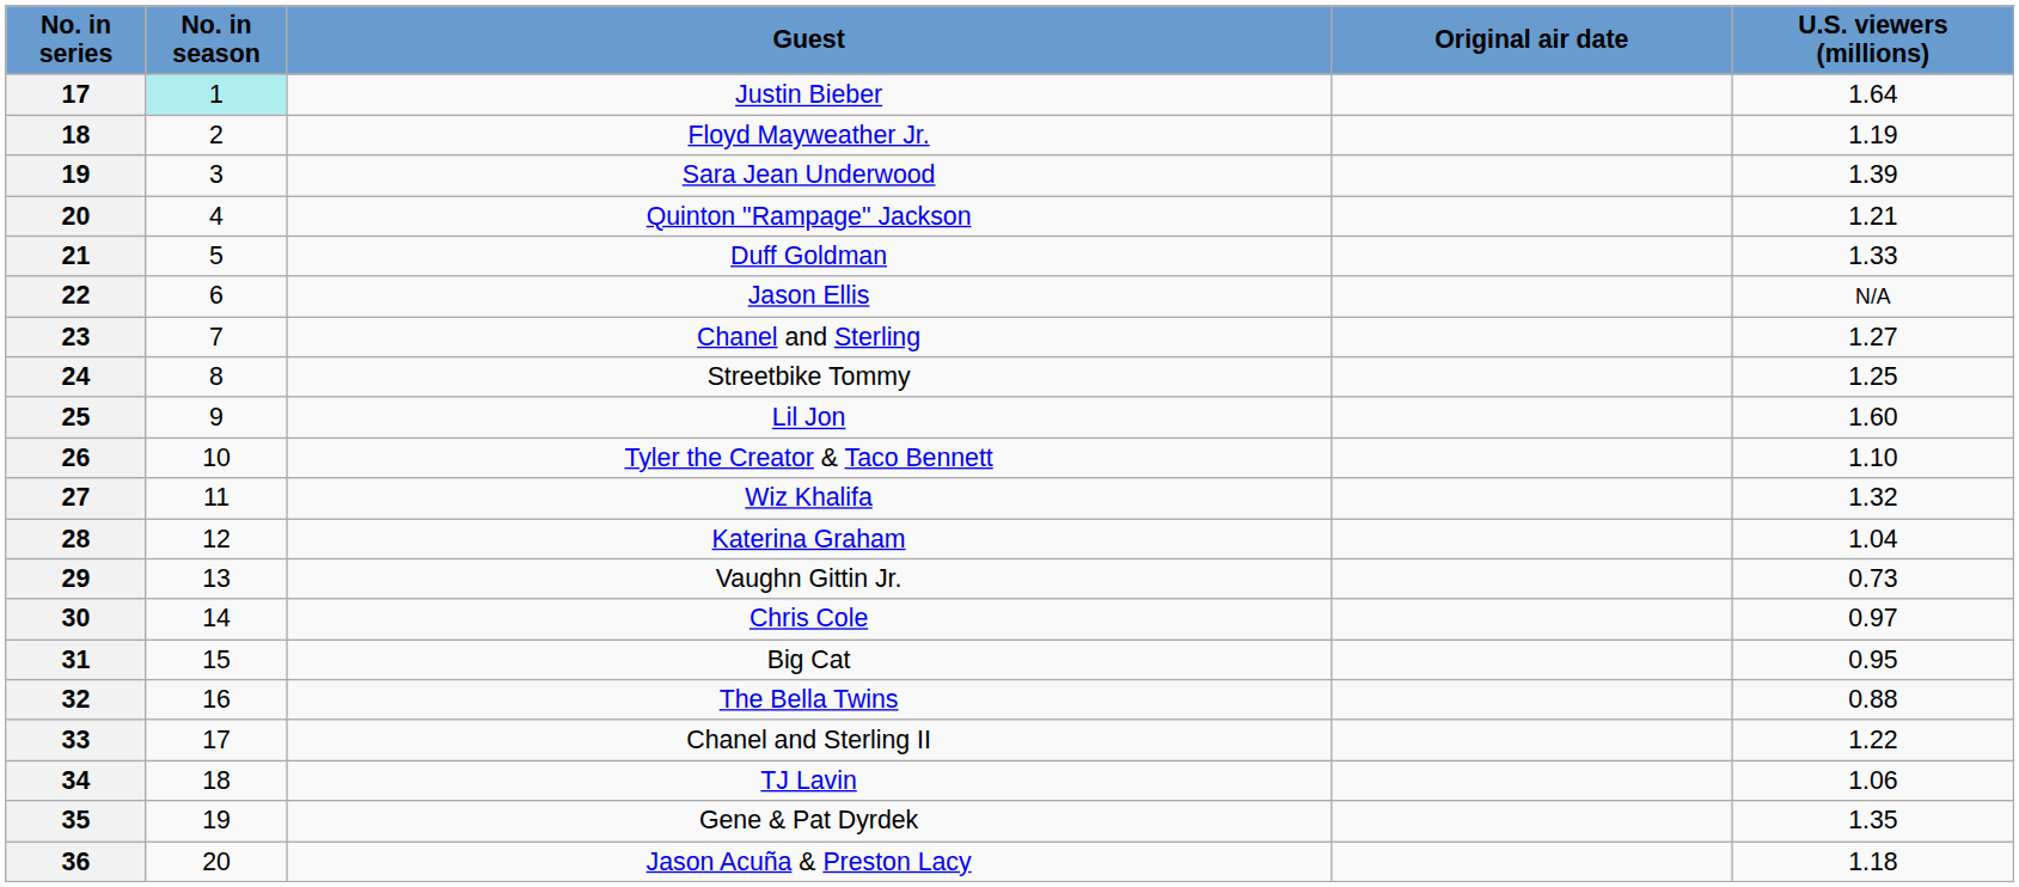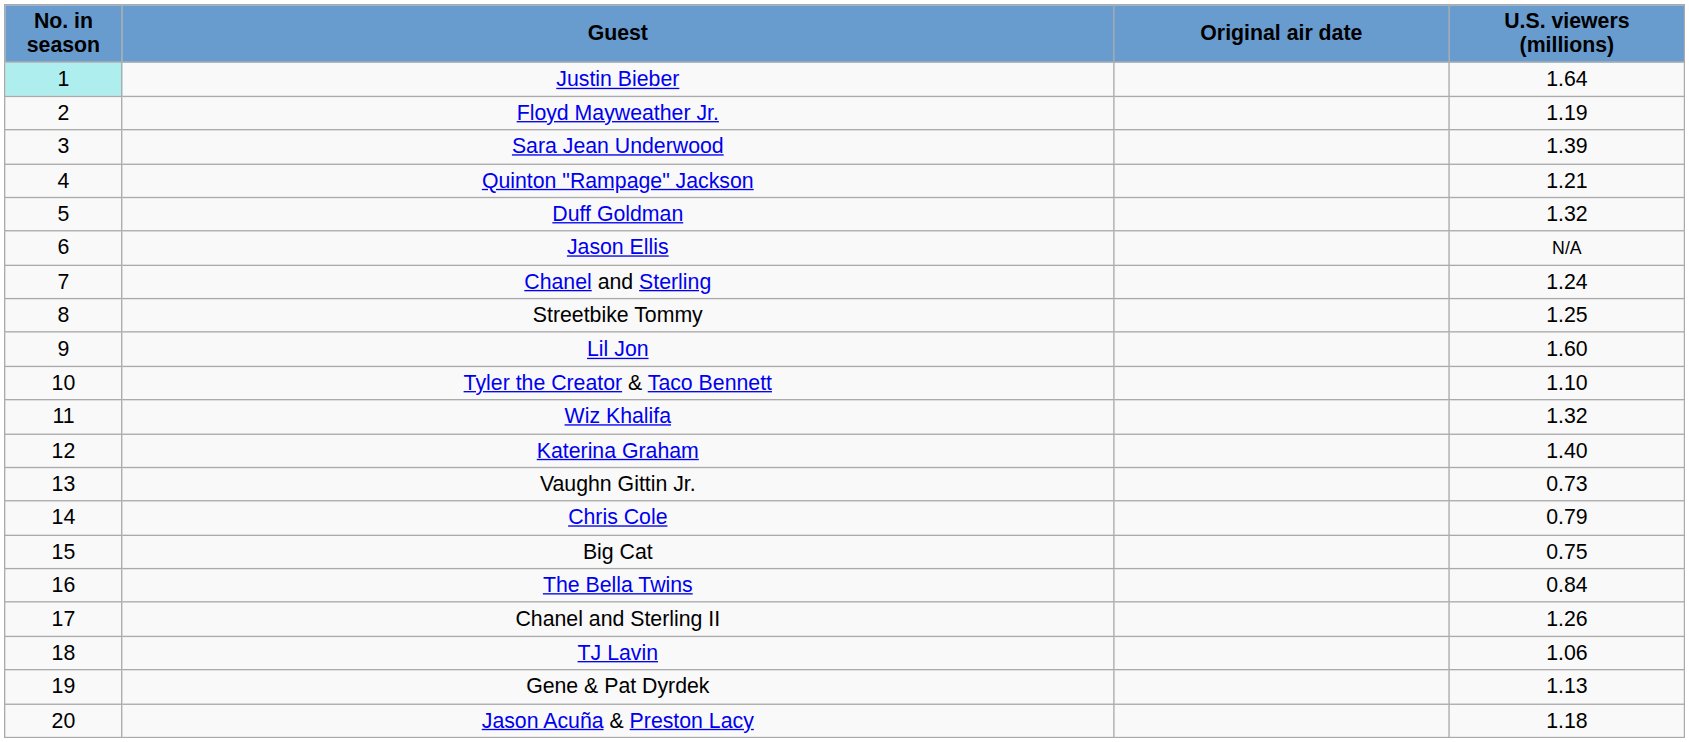 <table class="wikitable plainrowheaders" style="width:100%; text-align: center">
 <tr>
-<th scope="col" style="background-color: #689CCF; color: #000000;" width=7%>No. in<br>series</th>
 <th scope="col" style="background-color: #689CCF; color: #000000;" width=7%>No. in<br>season</th>
 <th scope="col" style="background-color: #689CCF; color: #000000;">Guest</th>
 <th scope="col" style="background-color: #689CCF; color: #000000;" width=20%>Original air date</th>
 <th scope="col" style="background-color: #689CCF; color: #000000;" width=14%>U.S. viewers<br>(millions)</th>
 </tr>
 <tr>
-<th>17</th>
 <td style="background: paleturquoise;">1</td>
 <td><a href='#'>Justin Bieber</a></td>
 <td></td>
 <td>1.64</td>
 </tr>
 <tr>
-<th>18</th>
 <td>2</td>
 <td><a href='#'>Floyd Mayweather Jr.</a></td>
 <td></td>
 <td>1.19</td>
 </tr>
 <tr>
-<th>19</th>
 <td>3</td>
 <td><a href='#'>Sara Jean Underwood</a></td>
 <td></td>
 <td>1.39</td>
 </tr>
 <tr>
-<th>20</th>
 <td>4</td>
 <td><a href='#'>Quinton "Rampage" Jackson</a></td>
 <td></td>
 <td>1.21</td>
 </tr>
 <tr>
-<th>21</th>
 <td>5</td>
 <td><a href='#'>Duff Goldman</a></td>
 <td></td>
-<td>1.33</td>
+<td>1.32</td>
 </tr>
 <tr>
-<th>22</th>
 <td>6</td>
 <td><a href='#'>Jason Ellis</a></td>
 <td></td>
 <td><span><small>N/A</small></span></td>
 </tr>
 <tr>
-<th>23</th>
 <td>7</td>
 <td><a href='#'>Chanel</a> and <a href='#'>Sterling</a></td>
 <td></td>
-<td>1.27</td>
+<td>1.24</td>
 </tr>
 <tr>
-<th>24</th>
 <td>8</td>
 <td>Streetbike Tommy</td>
 <td></td>
 <td>1.25</td>
 </tr>
 <tr>
-<th>25</th>
 <td>9</td>
 <td><a href='#'>Lil Jon</a></td>
 <td></td>
 <td>1.60</td>
 </tr>
 <tr>
-<th>26</th>
 <td>10</td>
 <td><a href='#'>Tyler the Creator</a> & <a href='#'>Taco Bennett</a></td>
 <td></td>
 <td>1.10</td>
 </tr>
 <tr>
-<th>27</th>
 <td>11</td>
 <td><a href='#'>Wiz Khalifa</a></td>
 <td></td>
 <td>1.32</td>
 </tr>
 <tr>
-<th>28</th>
 <td>12</td>
 <td><a href='#'>Katerina Graham</a></td>
 <td></td>
-<td>1.04</td>
+<td>1.40</td>
 </tr>
 <tr>
-<th>29</th>
 <td>13</td>
 <td>Vaughn Gittin Jr.</td>
 <td></td>
 <td>0.73</td>
 </tr>
 <tr>
-<th>30</th>
 <td>14</td>
 <td><a href='#'>Chris Cole</a></td>
 <td></td>
-<td>0.97</td>
+<td>0.79</td>
 </tr>
 <tr>
-<th>31</th>
 <td>15</td>
 <td>Big Cat</td>
 <td></td>
-<td>0.95</td>
+<td>0.75</td>
 </tr>
 <tr>
-<th>32</th>
 <td>16</td>
 <td><a href='#'>The Bella Twins</a></td>
 <td></td>
-<td>0.88</td>
+<td>0.84</td>
 </tr>
 <tr>
-<th>33</th>
 <td>17</td>
 <td>Chanel and Sterling II</td>
 <td></td>
-<td>1.22</td>
+<td>1.26</td>
 </tr>
 <tr>
-<th>34</th>
 <td>18</td>
 <td><a href='#'>TJ Lavin</a></td>
 <td></td>
 <td>1.06</td>
 </tr>
 <tr>
-<th>35</th>
 <td>19</td>
 <td>Gene & Pat Dyrdek</td>
 <td></td>
-<td>1.35</td>
+<td>1.13</td>
 </tr>
 <tr>
-<th>36</th>
 <td>20</td>
 <td><a href='#'>Jason Acuña</a> & <a href='#'>Preston Lacy</a></td>
 <td></td>
 <td>1.18</td>
 </tr>
 </table>
